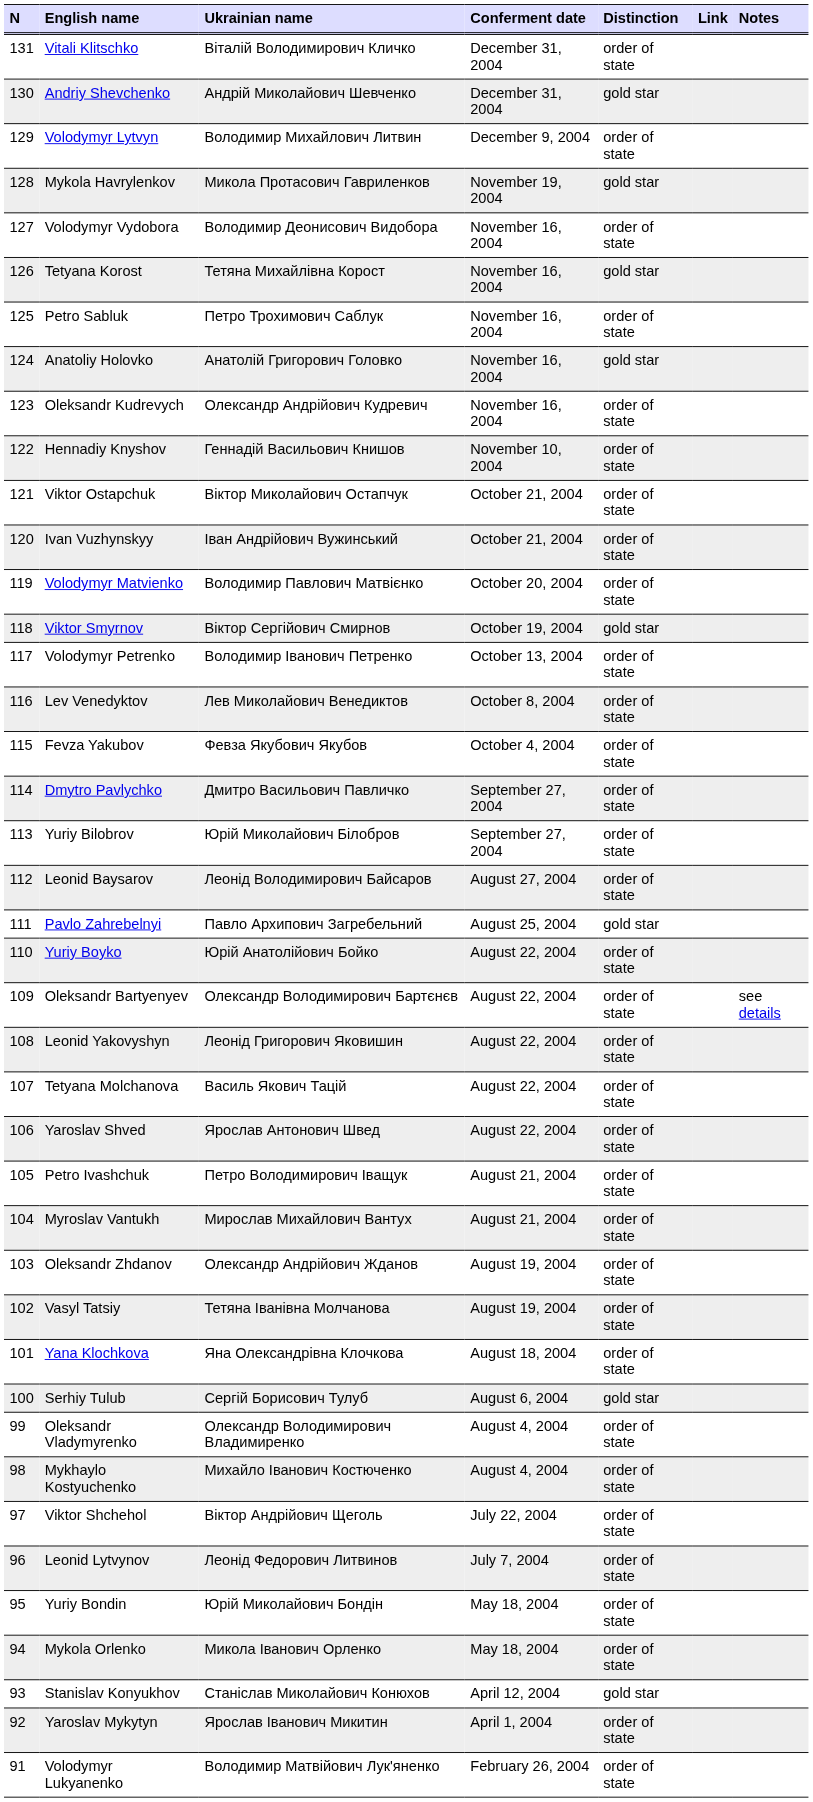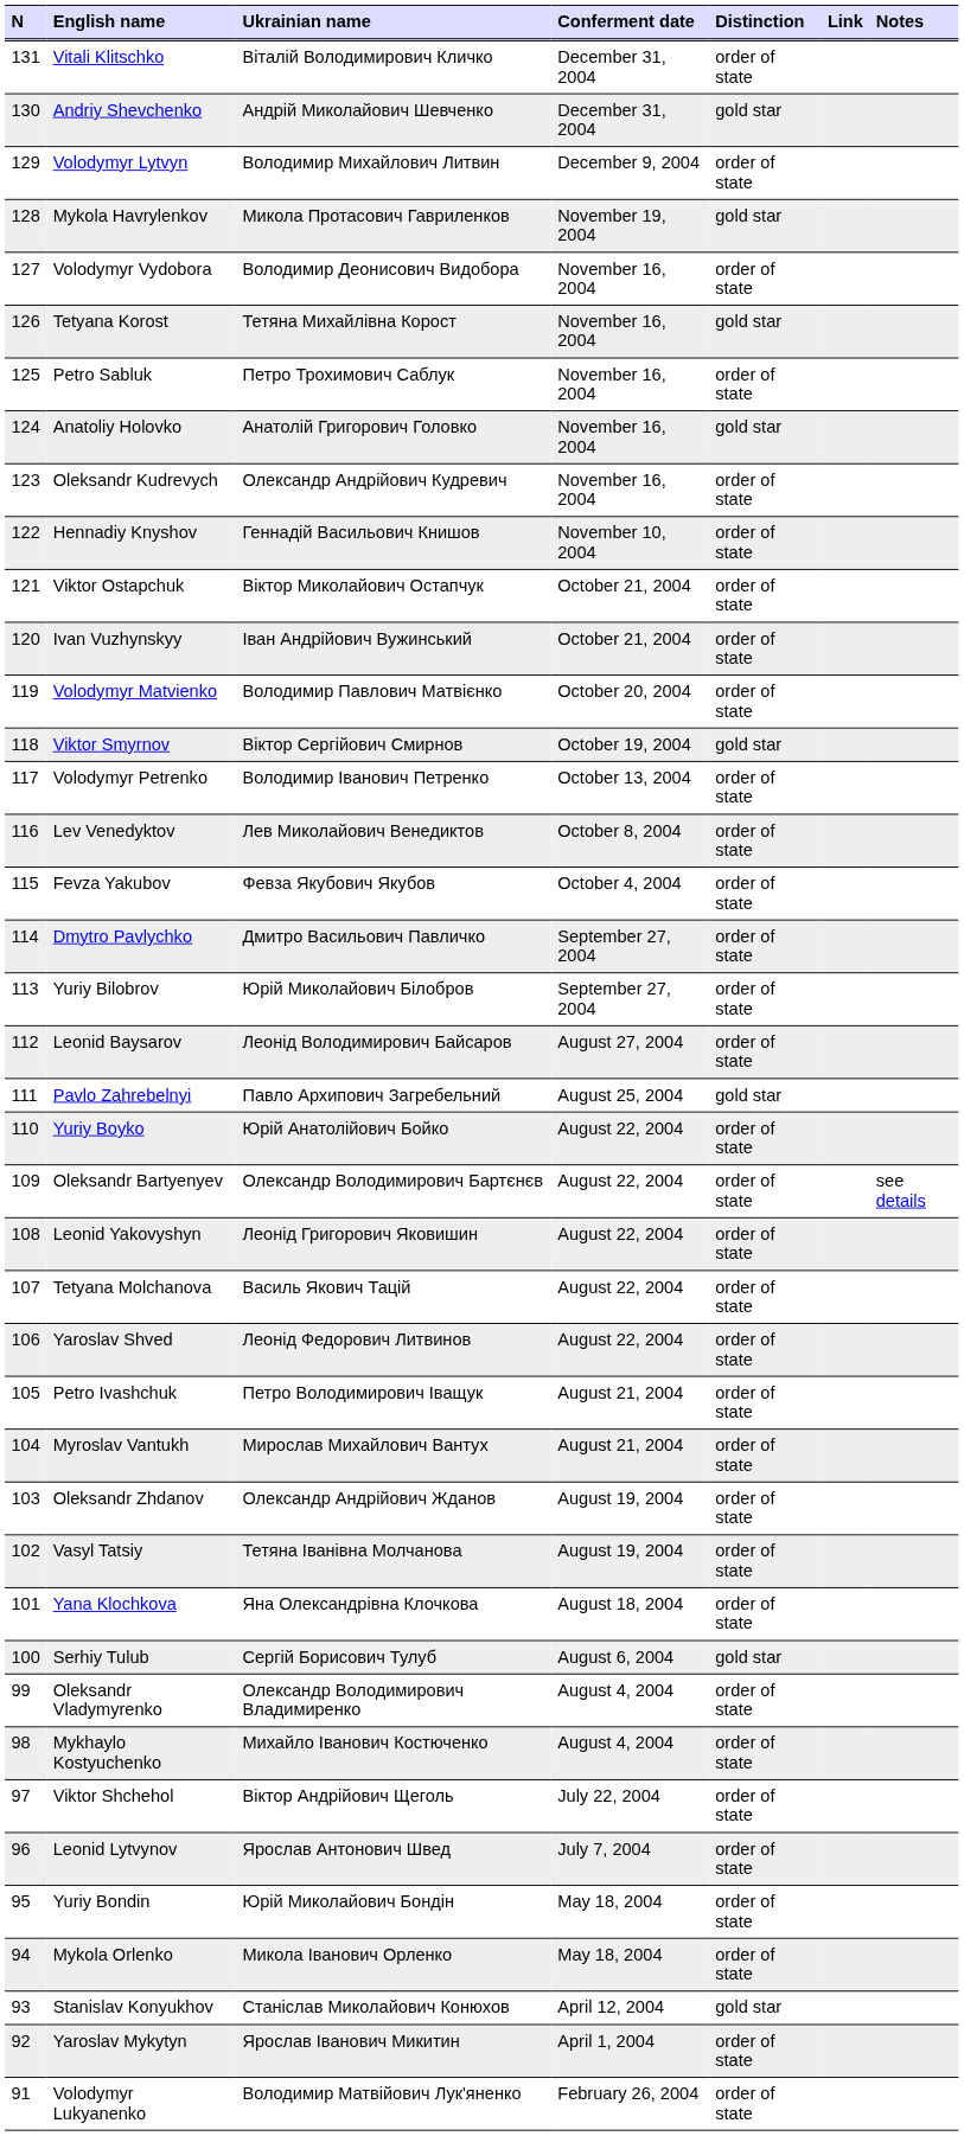 <table border=1 cellspacing=0 cellpadding=6 style="border-collapse:collapse; border:0 none;" frame=void rules=rows>
 <tr valign=bottom style="border-bottom:3px double black;background:#ddddff;">
 <th align=left>N</th>
 <th align=left>English name</th>
 <th align=left>Ukrainian name</th>
 <th align=left>Conferment date</th>
 <th align=left>Distinction</th>
 <th align=left>Link</th>
 <th align=left>Notes</th>
 </tr>
 <tr valign=top style="border-bottom:1px solid black;">
 <td>131</td>
 <td><a href='#'>Vitali Klitschko</a></td>
 <td>Віталій Володимирович Кличко</td>
 <td>December 31, 2004</td>
 <td>order of state</td>
 <td></td>
 <td></td>
 </tr>
 <tr valign=top style="border-bottom:1px solid black;background:#eee;">
 <td>130</td>
 <td><a href='#'>Andriy Shevchenko</a></td>
 <td>Андрій  Миколайович Шевченко</td>
 <td>December 31, 2004</td>
 <td>gold star</td>
 <td></td>
 <td></td>
 </tr>
 <tr valign=top style="border-bottom:1px solid black;">
 <td>129</td>
 <td><a href='#'>Volodymyr Lytvyn</a></td>
 <td>Володимир Михайлович Литвин</td>
 <td>December 9, 2004</td>
 <td>order of state</td>
 <td></td>
 <td></td>
 </tr>
 <tr valign=top style="border-bottom:1px solid black;background:#eee;">
 <td>128</td>
 <td>Mykola Havrylenkov</td>
 <td>Микола Протасович Гавриленков</td>
 <td>November 19, 2004</td>
 <td>gold star</td>
 <td></td>
 <td></td>
 </tr>
 <tr valign=top style="border-bottom:1px solid black;">
 <td>127</td>
 <td>Volodymyr Vydobora</td>
 <td>Володимир Деонисович Видобора</td>
 <td>November 16, 2004</td>
 <td>order of state</td>
 <td></td>
 <td></td>
 </tr>
 <tr valign=top style="border-bottom:1px solid black;background:#eee;">
 <td>126</td>
 <td>Tetyana Korost</td>
 <td>Тетяна  Михайлівна Корост</td>
 <td>November 16, 2004</td>
 <td>gold star</td>
 <td></td>
 <td></td>
 </tr>
 <tr valign=top style="border-bottom:1px solid black;">
 <td>125</td>
 <td>Petro Sabluk</td>
 <td>Петро Трохимович Саблук</td>
 <td>November 16, 2004</td>
 <td>order of state</td>
 <td></td>
 <td></td>
 </tr>
 <tr valign=top style="border-bottom:1px solid black;background:#eee;">
 <td>124</td>
 <td>Anatoliy Holovko</td>
 <td>Анатолій Григорович Головко</td>
 <td>November 16, 2004</td>
 <td>gold star</td>
 <td></td>
 <td></td>
 </tr>
 <tr valign=top style="border-bottom:1px solid black;">
 <td>123</td>
 <td>Oleksandr Kudrevych</td>
 <td>Олександр Андрійович Кудревич</td>
 <td>November 16, 2004</td>
 <td>order of state</td>
 <td></td>
 <td></td>
 </tr>
 <tr valign=top style="border-bottom:1px solid black;background:#eee;">
 <td>122</td>
 <td>Hennadiy Knyshov</td>
 <td>Геннадій Васильович Книшов</td>
 <td>November 10, 2004</td>
 <td>order of state</td>
 <td></td>
 <td></td>
 </tr>
 <tr valign=top style="border-bottom:1px solid black;">
 <td>121</td>
 <td>Viktor Ostapchuk</td>
 <td>Віктор Миколайович Остапчук</td>
 <td>October 21, 2004</td>
 <td>order of state</td>
 <td></td>
 <td></td>
 </tr>
 <tr valign=top style="border-bottom:1px solid black;background:#eee;">
 <td>120</td>
 <td>Ivan Vuzhynskyy</td>
 <td>Іван Андрійович Вужинський</td>
 <td>October 21, 2004</td>
 <td>order of state</td>
 <td></td>
 <td></td>
 </tr>
 <tr valign=top style="border-bottom:1px solid black;">
 <td>119</td>
 <td><a href='#'>Volodymyr Matvienko</a></td>
 <td>Володимир Павлович Матвієнко</td>
 <td>October 20, 2004</td>
 <td>order of state</td>
 <td></td>
 <td></td>
 </tr>
 <tr valign=top style="border-bottom:1px solid black;background:#eee;">
 <td>118</td>
 <td><a href='#'>Viktor Smyrnov</a></td>
 <td>Віктор Сергійович Смирнов</td>
 <td>October 19, 2004</td>
 <td>gold star</td>
 <td></td>
 <td></td>
 </tr>
 <tr valign=top style="border-bottom:1px solid black;">
 <td>117</td>
 <td>Volodymyr Petrenko</td>
 <td>Володимир Іванович Петренко</td>
 <td>October 13, 2004</td>
 <td>order of state</td>
 <td></td>
 <td></td>
 </tr>
 <tr valign=top style="border-bottom:1px solid black;background:#eee;">
 <td>116</td>
 <td>Lev Venedyktov</td>
 <td>Лев Миколайович Венедиктов</td>
 <td>October 8, 2004</td>
 <td>order of state</td>
 <td></td>
 <td></td>
 </tr>
 <tr valign=top style="border-bottom:1px solid black;">
 <td>115</td>
 <td>Fevza Yakubov</td>
 <td>Февза Якубович Якубов</td>
 <td>October 4, 2004</td>
 <td>order of state</td>
 <td></td>
 <td></td>
 </tr>
 <tr valign=top style="border-bottom:1px solid black;background:#eee;">
 <td>114</td>
 <td><a href='#'>Dmytro Pavlychko</a></td>
 <td>Дмитро Васильович Павличко</td>
 <td>September 27, 2004</td>
 <td>order of state</td>
 <td></td>
 <td></td>
 </tr>
 <tr valign=top style="border-bottom:1px solid black;">
 <td>113</td>
 <td>Yuriy Bilobrov</td>
 <td>Юрій Миколайович Білобров</td>
 <td>September 27, 2004</td>
 <td>order of state</td>
 <td></td>
 <td></td>
 </tr>
 <tr valign=top style="border-bottom:1px solid black;background:#eee;">
 <td>112</td>
 <td>Leonid Baysarov</td>
 <td>Леонід Володимирович Байсаров</td>
 <td>August 27, 2004</td>
 <td>order of state</td>
 <td></td>
 <td></td>
 </tr>
 <tr valign=top style="border-bottom:1px solid black;">
 <td>111</td>
 <td><a href='#'>Pavlo Zahrebelnyi</a></td>
 <td>Павло Архипович Загребельний</td>
 <td>August 25, 2004</td>
 <td>gold star</td>
 <td></td>
 <td></td>
 </tr>
 <tr valign=top style="border-bottom:1px solid black;background:#eee;">
 <td>110</td>
 <td><a href='#'>Yuriy Boyko</a></td>
 <td>Юрій Анатолійович Бойко</td>
 <td>August 22, 2004</td>
 <td>order of state</td>
 <td></td>
 <td></td>
 </tr>
 <tr valign=top style="border-bottom:1px solid black;">
 <td>109</td>
 <td>Oleksandr Bartyenyev</td>
 <td>Олександр Володимирович Бартєнєв</td>
 <td>August 22, 2004</td>
 <td>order of state</td>
 <td></td>
 <td>see <a href='#'>details</a></td>
 </tr>
 <tr valign=top style="border-bottom:1px solid black;background:#eee;">
 <td>108</td>
 <td>Leonid Yakovyshyn</td>
 <td>Леонід Григорович Яковишин</td>
 <td>August 22, 2004</td>
 <td>order of state</td>
 <td></td>
 <td></td>
 </tr>
 <tr valign=top style="border-bottom:1px solid black;">
 <td>107</td>
 <td>Tetyana Molchanova</td>
 <td>Василь  Якович Тацій</td>
 <td>August 22, 2004</td>
 <td>order of state</td>
 <td></td>
 <td></td>
 </tr>
 <tr valign=top style="border-bottom:1px solid black;background:#eee;">
 <td>106</td>
 <td>Yaroslav Shved</td>
-<td>Ярослав Антонович Швед</td>
+<td>Леонід Федорович Литвинов</td>
 <td>August 22, 2004</td>
 <td>order of state</td>
 <td></td>
 <td></td>
 </tr>
 <tr valign=top style="border-bottom:1px solid black;">
 <td>105</td>
 <td>Petro Ivashchuk</td>
 <td>Петро Володимирович Іващук</td>
 <td>August 21, 2004</td>
 <td>order of state</td>
 <td></td>
 <td></td>
 </tr>
 <tr valign=top style="border-bottom:1px solid black;background:#eee;">
 <td>104</td>
 <td>Myroslav Vantukh</td>
 <td>Мирослав Михайлович Вантух</td>
 <td>August 21, 2004</td>
 <td>order of state</td>
 <td></td>
 <td></td>
 </tr>
 <tr valign=top style="border-bottom:1px solid black;">
 <td>103</td>
 <td>Oleksandr Zhdanov</td>
 <td>Олександр Андрійович Жданов</td>
 <td>August 19, 2004</td>
 <td>order of state</td>
 <td></td>
 <td></td>
 </tr>
 <tr valign=top style="border-bottom:1px solid black;background:#eee;">
 <td>102</td>
 <td>Vasyl Tatsiy</td>
 <td>Тетяна Іванівна Молчанова</td>
 <td>August 19, 2004</td>
 <td>order of state</td>
 <td></td>
 <td></td>
 </tr>
 <tr valign=top style="border-bottom:1px solid black;">
 <td>101</td>
 <td><a href='#'>Yana Klochkova</a></td>
 <td>Яна Олександрівна Клочкова</td>
 <td>August 18, 2004</td>
 <td>order of state</td>
 <td></td>
 <td></td>
 </tr>
 <tr valign=top style="border-bottom:1px solid black;background:#eee;">
 <td>100</td>
 <td>Serhiy Tulub</td>
 <td>Сергій Борисович Тулуб</td>
 <td>August 6, 2004</td>
 <td>gold star</td>
 <td></td>
 <td></td>
 </tr>
 <tr valign=top style="border-bottom:1px solid black;">
 <td>99</td>
 <td>Oleksandr Vladymyrenko</td>
 <td>Олександр Володимирович Владимиренко</td>
 <td>August 4, 2004</td>
 <td>order of state</td>
 <td></td>
 <td></td>
 </tr>
 <tr valign=top style="border-bottom:1px solid black;background:#eee;">
 <td>98</td>
 <td>Mykhaylo Kostyuchenko</td>
 <td>Михайло  Іванович Костюченко</td>
 <td>August 4, 2004</td>
 <td>order of state</td>
 <td></td>
 <td></td>
 </tr>
 <tr valign=top style="border-bottom:1px solid black;">
 <td>97</td>
 <td>Viktor Shchehol</td>
 <td>Віктор Андрійович Щеголь</td>
 <td>July 22, 2004</td>
 <td>order of state</td>
 <td></td>
 <td></td>
 </tr>
 <tr valign=top style="border-bottom:1px solid black;background:#eee;">
 <td>96</td>
 <td>Leonid Lytvynov</td>
-<td>Леонід Федорович Литвинов</td>
+<td>Ярослав Антонович Швед</td>
 <td>July 7, 2004</td>
 <td>order of state</td>
 <td></td>
 <td></td>
 </tr>
 <tr valign=top style="border-bottom:1px solid black;">
 <td>95</td>
 <td>Yuriy Bondin</td>
 <td>Юрій Миколайович Бондін</td>
 <td>May 18, 2004</td>
 <td>order of state</td>
 <td></td>
 <td></td>
 </tr>
 <tr valign=top style="border-bottom:1px solid black;background:#eee;">
 <td>94</td>
 <td>Mykola Orlenko</td>
 <td>Микола Іванович Орленко</td>
 <td>May 18, 2004</td>
 <td>order of state</td>
 <td></td>
 <td></td>
 </tr>
 <tr valign=top style="border-bottom:1px solid black;">
 <td>93</td>
 <td>Stanislav Konyukhov</td>
 <td>Станіслав Миколайович Конюхов</td>
 <td>April 12, 2004</td>
 <td>gold star</td>
 <td></td>
 <td></td>
 </tr>
 <tr valign=top style="border-bottom:1px solid black;background:#eee;">
 <td>92</td>
 <td>Yaroslav Mykytyn</td>
 <td>Ярослав Іванович Микитин</td>
 <td>April 1, 2004</td>
 <td>order of state</td>
 <td></td>
 <td></td>
 </tr>
 <tr valign=top style="border-bottom:1px solid black;">
 <td>91</td>
 <td>Volodymyr Lukyanenko</td>
 <td>Володимир Матвійович Лук'яненко</td>
 <td>February 26, 2004</td>
 <td>order of state</td>
 <td></td>
 <td></td>
 </tr>
 </table>
